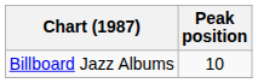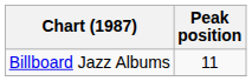 <table class="wikitable">
 <tr>
 <th>Chart (1987)</th>
 <th>Peak<br>position</th>
 </tr>
 <tr>
 <td><a href='#'>Billboard</a> Jazz Albums</td>
-<td align=center>10</td>
+<td align=center>11</td>
 </tr>
 <tr>
 </tr>
 </table>
